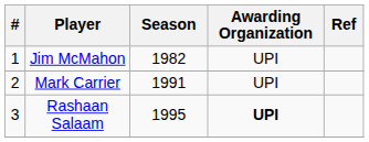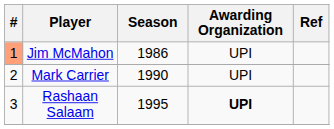 <table class="wikitable" style="text-align:center" width="60%">
 <tr>
 <th scope="col" width=3%>#</th>
 <th scope="col" width=18%>Player</th>
 <th scope="col" width=10%>Season</th>
 <th scope="col" width=9% class="unsortable">Awarding Organization</th>
 <th scope="col" width=5% class="unsortable">Ref</th>
 </tr>
 <tr>
-<td>1</td>
+<td style="background: lightsalmon;">1</td>
 <td><a href='#'>Jim McMahon</a></td>
-<td align="center">1982</td>
+<td align="center">1986</td>
 <td align="center">UPI</td>
 <td></td>
 </tr>
 <tr>
 </tr>
 <tr>
 <td>2</td>
 <td><a href='#'>Mark Carrier</a></td>
-<td align="center">1991</td>
+<td align="center">1990</td>
 <td align="center">UPI</td>
 <td></td>
 </tr>
 <tr>
 <td>3</td>
 <td><a href='#'>Rashaan Salaam</a></td>
 <td align="center">1995</td>
 <td align="center"><strong>UPI</strong></td>
 <td></td>
 </tr>
 <tr>
 </tr>
 </table>
